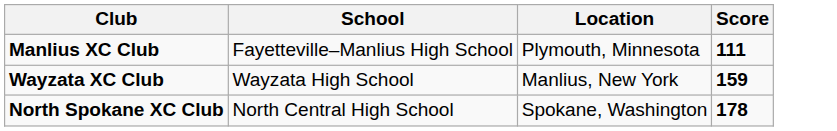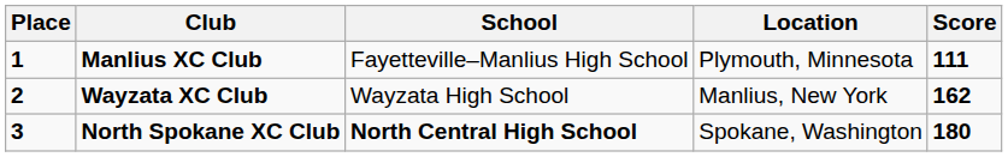 <table class="wikitable">
 <tr>
+<th>Place</th>
 <th>Club</th>
 <th>School</th>
 <th>Location</th>
 <th>Score</th>
 </tr>
 <tr>
+<td><strong>1</strong></td>
 <td><strong> Manlius XC Club </strong></td>
 <td>Fayetteville–Manlius High School</td>
 <td>Plymouth, Minnesota</td>
 <td><strong>111 </strong></td>
 </tr>
 <tr>
+<td><strong>2</strong></td>
 <td><strong> Wayzata XC Club </strong></td>
 <td>Wayzata High School</td>
 <td>Manlius, New York</td>
-<td><strong> 159 </strong></td>
+<td><strong> 162 </strong></td>
 </tr>
 <tr>
+<td><strong>3</strong></td>
 <td><strong> North Spokane XC Club </strong></td>
-<td>North Central High School</td>
+<td><strong>North Central High School</strong></td>
 <td>Spokane, Washington</td>
-<td><strong> 178 </strong></td>
+<td><strong> 180 </strong></td>
 </tr>
 </table>
